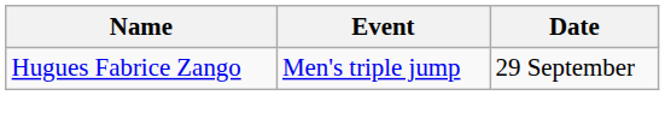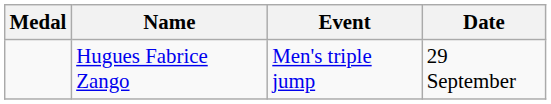 <table class="wikitable" style="font-size:90%" width=60%>
 <tr>
+<th>Medal</th>
 <th>Name</th>
 <th>Event</th>
 <th>Date</th>
 </tr>
 <tr>
+<td></td>
 <td><a href='#'>Hugues Fabrice Zango</a></td>
 <td><a href='#'>Men's triple jump</a></td>
 <td>29 September</td>
 </tr>
 </table>
